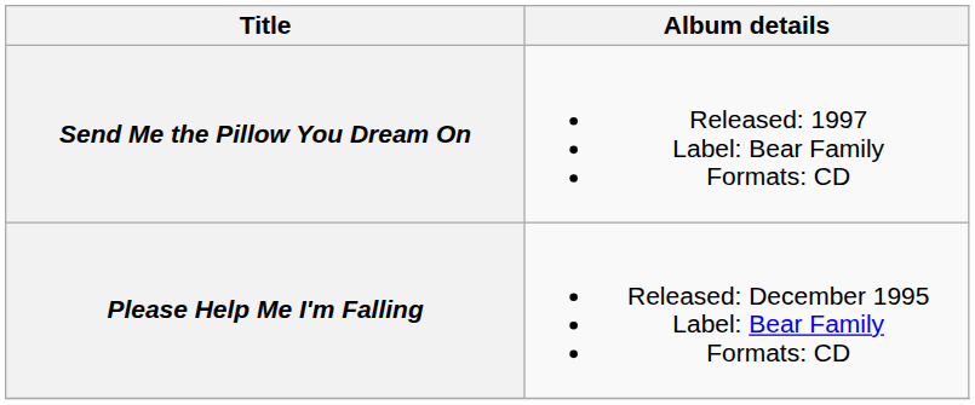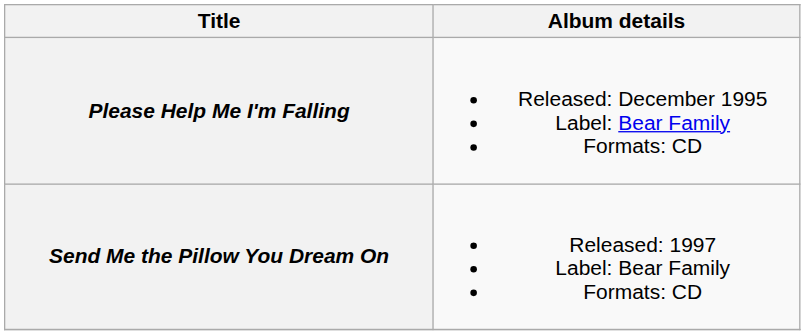 <table class="wikitable plainrowheaders" style="text-align:center;">
 <tr>
 <th scope="col" style="width:20em;">Title</th>
 <th scope="col" style="width:17em;">Album details</th>
 </tr>
 <tr>
+<th scope="row"><em>Please Help Me I'm Falling</em></th>
+<td><br><ul><li>Released: December 1995</li><li>Label: <a href='#'>Bear Family</a></li><li>Formats: CD</li></ul></td>
+</tr>
+<tr>
 <th scope="row"><em>Send Me the Pillow You Dream On</em></th>
 <td><br><ul><li>Released: 1997</li><li>Label: Bear Family</li><li>Formats: CD</li></ul></td>
 </tr>
 <tr>
-<th scope="row"><em>Please Help Me I'm Falling</em></th>
-<td><br><ul><li>Released: December 1995</li><li>Label: <a href='#'>Bear Family</a></li><li>Formats: CD</li></ul></td>
-</tr>
-<tr>
 </tr>
 </table>
